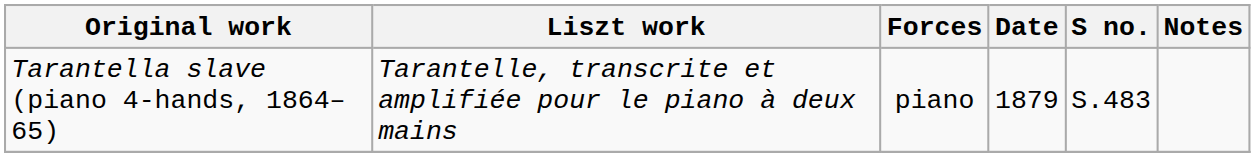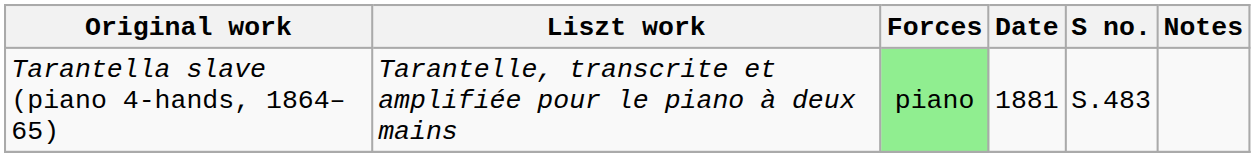 <table class="wikitable">
 <tr>
 <th>Original work</th>
 <th>Liszt work</th>
 <th>Forces</th>
 <th>Date</th>
 <th>S no.</th>
 <th>Notes</th>
 </tr>
 <tr>
 <td><em>Tarantella slave</em> (piano 4-hands, 1864–65)</td>
 <td><em>Tarantelle, transcrite et amplifiée pour le piano à deux mains</em></td>
-<td style="text-align: center">piano</td>
-<td>1879</td>
+<td style="background: lightgreen; text-align: center">piano</td>
+<td>1881</td>
 <td>S.483</td>
 <td></td>
 </tr>
 <tr>
 </tr>
 </table>
